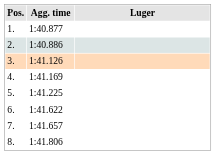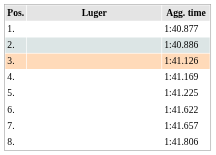 <table cellspacing="1" cellpadding="3" style="border:1px solid #aaa; font-size:90%;">
 <tr style="background:#e4e4e4;">
 <th style="width:10px;">Pos.</th>
+<th style="width:195px;">Luger</th>
 <th style="width:65px;">Agg. time</th>
-<th style="width:195px;">Luger</th>
 </tr>
 <tr -style="background:#f7f6a8;">
 <td>1.</td>
+<td align="left"><strong></strong></td>
 <td>1:40.877</td>
-<td align="left"><strong></strong></td>
 </tr>
 <tr style="background:#dce5e5;">
 <td>2.</td>
+<td align="left"></td>
 <td>1:40.886</td>
-<td align="left"></td>
 </tr>
 <tr style="background:#ffdab9;">
 <td>3.</td>
+<td align="left"></td>
 <td>1:41.126</td>
-<td align="left"></td>
 </tr>
 <tr>
 <td>4.</td>
+<td align="left"></td>
 <td>1:41.169</td>
-<td align="left"></td>
 </tr>
 <tr>
 <td>5.</td>
+<td align="left"></td>
 <td>1:41.225</td>
-<td align="left"></td>
 </tr>
 <tr>
 <td>6.</td>
+<td align="left"></td>
 <td>1:41.622</td>
-<td align="left"></td>
 </tr>
 <tr>
 <td>7.</td>
+<td align="left"></td>
 <td>1:41.657</td>
-<td align="left"></td>
 </tr>
 <tr>
 <td>8.</td>
+<td align="left"></td>
 <td>1:41.806</td>
-<td align="left"></td>
 </tr>
 </table>
